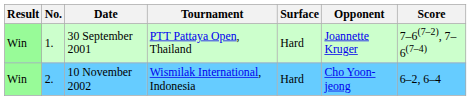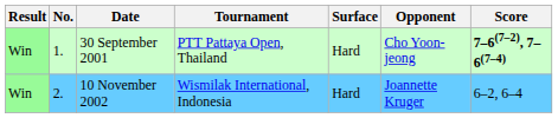 <table class="sortable wikitable" style="font-size:97%;">
 <tr>
 <th>Result</th>
 <th>No.</th>
 <th>Date</th>
 <th>Tournament</th>
 <th>Surface</th>
 <th>Opponent</th>
 <th>Score</th>
 </tr>
 <tr bgcolor="#CCFFCC">
 <td style="background:#98fb98;">Win</td>
 <td>1.</td>
 <td>30 September 2001</td>
 <td><a href='#'>PTT Pattaya Open</a>, Thailand</td>
 <td>Hard</td>
-<td> <a href='#'>Joannette Kruger</a></td>
-<td>7–6<sup>(7–2)</sup>, 7–6<sup>(7–4)</sup></td>
+<td> <a href='#'>Cho Yoon-jeong</a></td>
+<td><strong>7–6<sup>(7–2)</sup>, 7–6<sup>(7–4)</sup></strong></td>
 </tr>
 <tr bgcolor="66CCFF">
 <td style="background:#98fb98;">Win</td>
 <td>2.</td>
 <td>10 November 2002</td>
 <td><a href='#'>Wismilak International</a>, Indonesia</td>
 <td>Hard</td>
-<td> <a href='#'>Cho Yoon-jeong</a></td>
+<td> <a href='#'>Joannette Kruger</a></td>
 <td>6–2, 6–4</td>
 </tr>
 </table>
